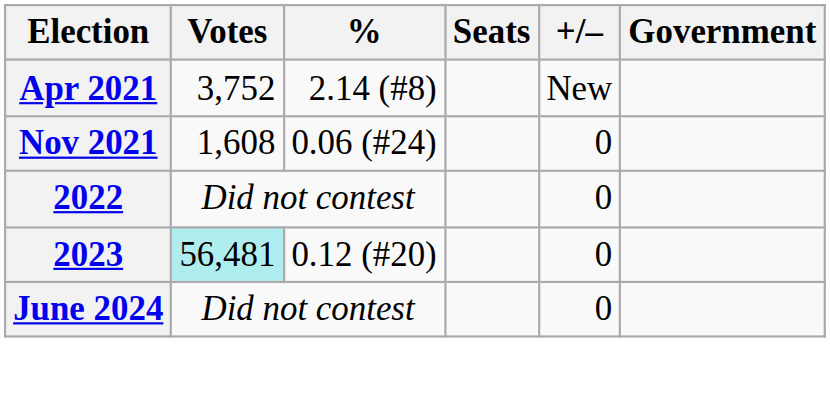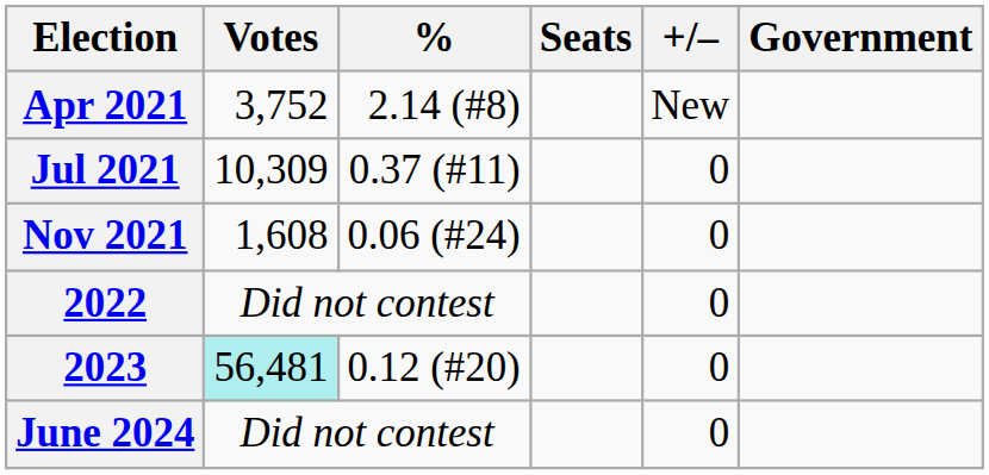 <table class="wikitable" style="text-align:right">
 <tr>
 <th>Election</th>
 <th>Votes</th>
 <th>%</th>
 <th>Seats</th>
 <th>+/–</th>
 <th>Government</th>
 </tr>
 <tr>
 <th><a href='#'>Apr 2021</a></th>
 <td>3,752</td>
 <td>2.14 (#8)</td>
 <td></td>
 <td>New</td>
+<td></td>
+</tr>
+<tr>
+<th><a href='#'>Jul 2021</a></th>
+<td>10,309</td>
+<td>0.37 (#11)</td>
+<td></td>
+<td> 0</td>
 <td></td>
 </tr>
 <tr>
 <th><a href='#'>Nov 2021</a></th>
 <td>1,608</td>
 <td>0.06 (#24)</td>
 <td></td>
 <td> 0</td>
 <td></td>
 </tr>
 <tr style:height=3em>
 <th><a href='#'>2022</a></th>
 <td colspan=2 align=center><em>Did not contest</em></td>
 <td></td>
 <td> 0</td>
 <td></td>
 </tr>
 <tr>
 <th><a href='#'>2023</a></th>
 <td style="background: paleturquoise;">56,481</td>
 <td>0.12 (#20)</td>
 <td></td>
 <td> 0</td>
 <td></td>
 </tr>
 <tr>
 <th><a href='#'>June 2024</a></th>
 <td colspan=2 align=center><em>Did not contest</em></td>
 <td></td>
 <td> 0</td>
 <td></td>
 </tr>
 </table>
